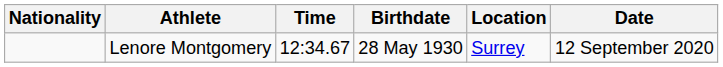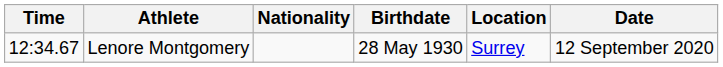 <table class="wikitable">
 <tr>
+<th>Time</th>
+<th>Athlete</th>
 <th>Nationality</th>
-<th>Athlete</th>
-<th>Time</th>
 <th>Birthdate</th>
 <th>Location</th>
 <th>Date</th>
 </tr>
 <tr>
+<td>12:34.67</td>
+<td>Lenore Montgomery</td>
 <td></td>
-<td>Lenore Montgomery</td>
-<td>12:34.67</td>
 <td>28 May 1930</td>
 <td><a href='#'>Surrey</a></td>
 <td>12 September 2020</td>
 </tr>
 </table>
